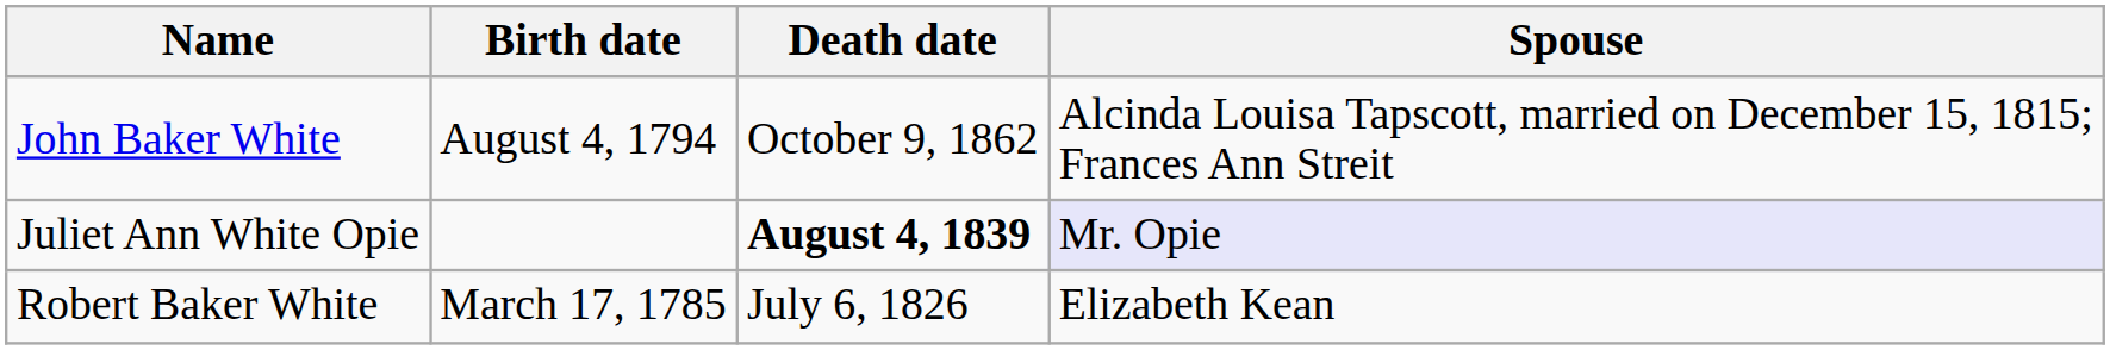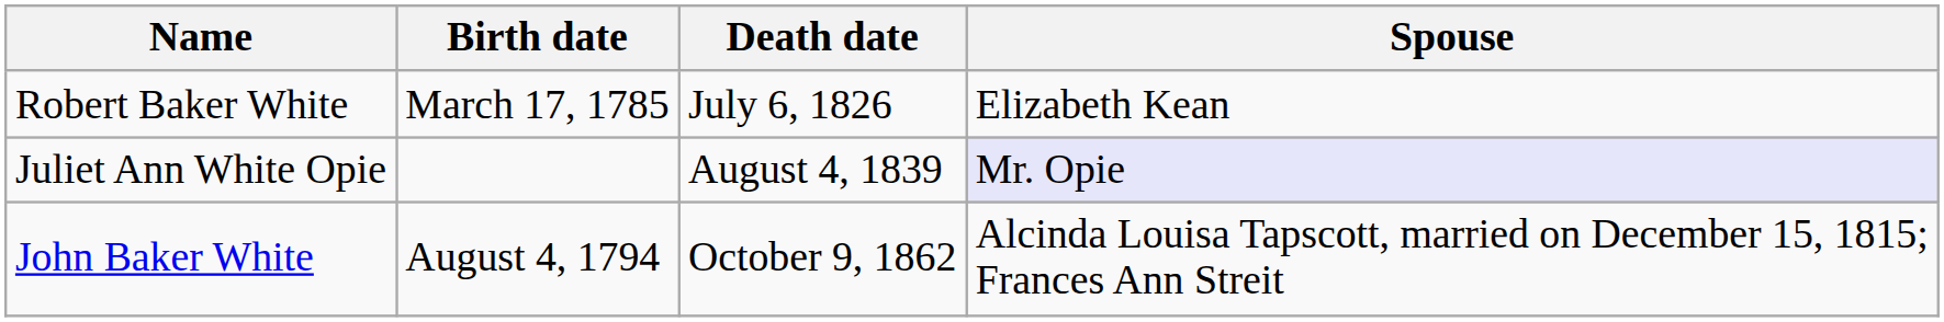 <table class="wikitable">
 <tr>
 <th>Name</th>
 <th>Birth date</th>
 <th>Death date</th>
 <th>Spouse</th>
 </tr>
 <tr>
+<td>Robert Baker White</td>
+<td>March 17, 1785</td>
+<td>July 6, 1826</td>
+<td>Elizabeth Kean</td>
+</tr>
+<tr>
+<td>Juliet Ann White Opie</td>
+<td></td>
+<td>August 4, 1839</td>
+<td style="background: lavender;">Mr. Opie</td>
+</tr>
+<tr>
 <td><a href='#'>John Baker White</a></td>
 <td>August 4, 1794</td>
 <td>October 9, 1862</td>
 <td>Alcinda Louisa Tapscott, married on December 15, 1815;<br>Frances Ann Streit</td>
 </tr>
-<tr>
-<td>Juliet Ann White Opie</td>
-<td></td>
-<td><strong>August 4, 1839</strong></td>
-<td style="background: lavender;">Mr. Opie</td>
-</tr>
-<tr>
-<td>Robert Baker White</td>
-<td>March 17, 1785</td>
-<td>July 6, 1826</td>
-<td>Elizabeth Kean</td>
-</tr>
 </table>
